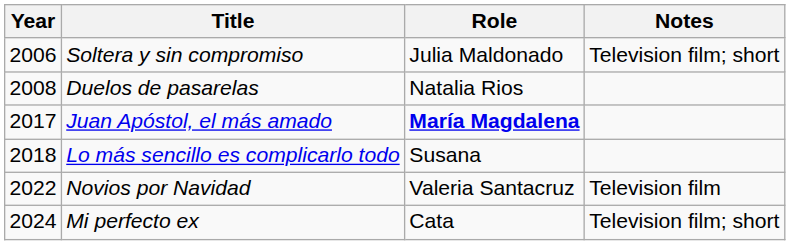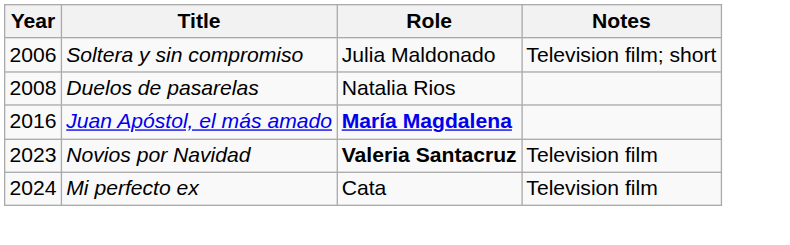 <table class="wikitable sortable">
 <tr>
 <th>Year</th>
 <th>Title</th>
 <th>Role</th>
 <th>Notes</th>
 </tr>
 <tr>
 <td>2006</td>
 <td><em>Soltera y sin compromiso</em></td>
 <td>Julia Maldonado</td>
 <td>Television film; short</td>
 </tr>
 <tr>
 <td>2008</td>
 <td><em>Duelos de pasarelas</em></td>
 <td>Natalia Rios</td>
 <td></td>
 </tr>
 <tr>
-<td>2017</td>
+<td>2016</td>
 <td><em><a href='#'>Juan Apóstol, el más amado</a></em></td>
 <td><strong><a href='#'>María Magdalena</a></strong></td>
 <td></td>
 </tr>
 <tr>
-<td>2018</td>
-<td><em><a href='#'>Lo más sencillo es complicarlo todo</a></em></td>
-<td>Susana</td>
-<td></td>
-</tr>
-<tr>
-<td>2022</td>
+<td>2023</td>
 <td><em>Novios por Navidad</em></td>
-<td>Valeria Santacruz</td>
+<td><strong>Valeria Santacruz</strong></td>
 <td>Television film</td>
 </tr>
 <tr>
 <td>2024</td>
 <td><em>Mi perfecto ex</em></td>
 <td>Cata</td>
-<td>Television film; short</td>
+<td>Television film</td>
 </tr>
 </table>
